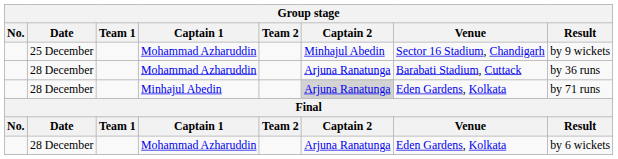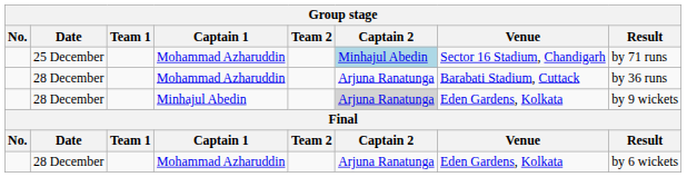 <table class="wikitable">
 <tr>
 <th colspan="9">Group stage</th>
 </tr>
 <tr>
 <th>No.</th>
 <th>Date</th>
 <th>Team 1</th>
 <th>Captain 1</th>
 <th>Team 2</th>
 <th>Captain 2</th>
 <th>Venue</th>
 <th>Result</th>
 </tr>
 <tr>
 <td></td>
 <td>25 December</td>
 <td></td>
 <td><a href='#'>Mohammad Azharuddin</a></td>
 <td></td>
-<td><a href='#'>Minhajul Abedin</a></td>
+<td style="background: lightblue;"><a href='#'>Minhajul Abedin</a></td>
 <td><a href='#'>Sector 16 Stadium</a>, <a href='#'>Chandigarh</a></td>
-<td> by 9 wickets</td>
+<td> by 71 runs</td>
 </tr>
 <tr>
 <td></td>
 <td>28 December</td>
 <td></td>
 <td><a href='#'>Mohammad Azharuddin</a></td>
 <td></td>
 <td><a href='#'>Arjuna Ranatunga</a></td>
 <td><a href='#'>Barabati Stadium</a>, <a href='#'>Cuttack</a></td>
 <td> by 36 runs</td>
 </tr>
 <tr>
 <td></td>
 <td>28 December</td>
 <td></td>
 <td><a href='#'>Minhajul Abedin</a></td>
 <td></td>
 <td style="background: lightgrey;"><a href='#'>Arjuna Ranatunga</a></td>
 <td><a href='#'>Eden Gardens</a>, <a href='#'>Kolkata</a></td>
-<td> by 71 runs</td>
+<td> by 9 wickets</td>
 </tr>
 <tr>
 <th colspan="9">Final</th>
 </tr>
 <tr>
 <th>No.</th>
 <th>Date</th>
 <th>Team 1</th>
 <th>Captain 1</th>
 <th>Team 2</th>
 <th>Captain 2</th>
 <th>Venue</th>
 <th>Result</th>
 </tr>
 <tr>
 <td></td>
 <td>28 December</td>
 <td></td>
 <td><a href='#'>Mohammad Azharuddin</a></td>
 <td></td>
 <td><a href='#'>Arjuna Ranatunga</a></td>
 <td><a href='#'>Eden Gardens</a>, <a href='#'>Kolkata</a></td>
 <td> by 6 wickets</td>
 </tr>
 </table>
